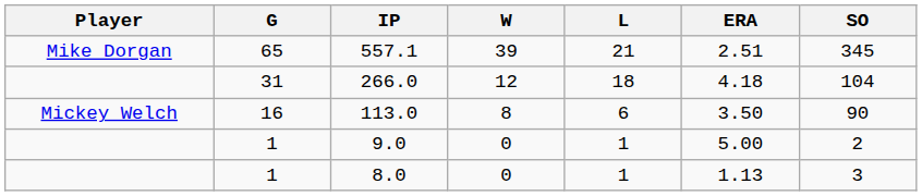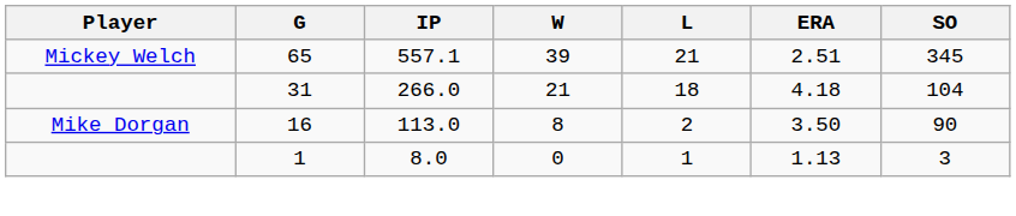 <table class="wikitable sortable">
 <tr>
 <th bgcolor="#DDDDFF" width="16%">Player</th>
 <th bgcolor="#DDDDFF" width="9%">G</th>
 <th bgcolor="#DDDDFF" width="9%">IP</th>
 <th bgcolor="#DDDDFF" width="9%">W</th>
 <th bgcolor="#DDDDFF" width="9%">L</th>
 <th bgcolor="#DDDDFF" width="9%">ERA</th>
 <th bgcolor="#DDDDFF" width="9%">SO</th>
 </tr>
 <tr align="center">
-<td><a href='#'>Mike Dorgan</a></td>
+<td><a href='#'>Mickey Welch</a></td>
 <td>65</td>
 <td>557.1</td>
 <td>39</td>
 <td>21</td>
 <td>2.51</td>
 <td>345</td>
 </tr>
 <tr align="center">
 <td></td>
 <td>31</td>
 <td>266.0</td>
-<td>12</td>
+<td>21</td>
 <td>18</td>
 <td>4.18</td>
 <td>104</td>
 </tr>
 <tr align="center">
-<td><a href='#'>Mickey Welch</a></td>
+<td><a href='#'>Mike Dorgan</a></td>
 <td>16</td>
 <td>113.0</td>
 <td>8</td>
-<td>6</td>
+<td>2</td>
 <td>3.50</td>
 <td>90</td>
-</tr>
-<tr align="center">
-<td></td>
-<td>1</td>
-<td>9.0</td>
-<td>0</td>
-<td>1</td>
-<td>5.00</td>
-<td>2</td>
 </tr>
 <tr align="center">
 <td></td>
 <td>1</td>
 <td>8.0</td>
 <td>0</td>
 <td>1</td>
 <td>1.13</td>
 <td>3</td>
 </tr>
 </table>
